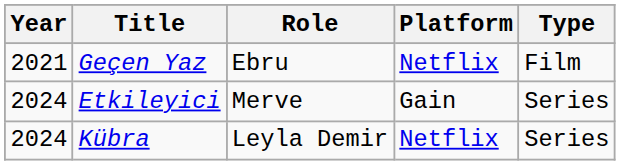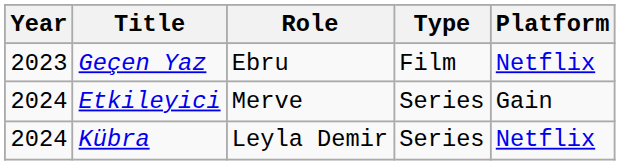 <table class="wikitable">
 <tr>
 <th>Year</th>
 <th>Title</th>
 <th>Role</th>
+<th>Type</th>
 <th>Platform</th>
-<th>Type</th>
 </tr>
 <tr>
-<td>2021</td>
+<td>2023</td>
 <td><em><a href='#'>Geçen Yaz</a></em></td>
 <td>Ebru</td>
+<td>Film</td>
 <td><a href='#'>Netflix</a></td>
-<td>Film</td>
 </tr>
 <tr>
 <td>2024</td>
 <td><em><a href='#'>Etkileyici</a></em></td>
 <td>Merve</td>
+<td>Series</td>
 <td>Gain</td>
-<td>Series</td>
 </tr>
 <tr>
 <td>2024</td>
 <td><em><a href='#'>Kübra</a></em></td>
 <td>Leyla Demir</td>
+<td>Series</td>
 <td><a href='#'>Netflix</a></td>
-<td>Series</td>
 </tr>
 </table>
